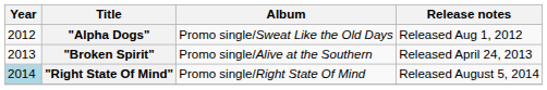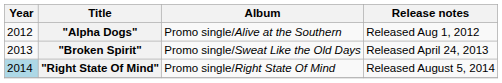 <table class="wikitable plainrowheaders" style="text-align:left;">
 <tr>
 <th scope="col" rowspan="1" style="width:2.5em;">Year</th>
 <th scope="col" rowspan="1">Title</th>
 <th scope="col" rowspan="1">Album</th>
 <th scope="col" rowspan="1">Release notes</th>
 </tr>
 <tr>
 <td rowspan="1">2012</td>
 <th scope="row">"Alpha Dogs"</th>
-<td>Promo single/<em>Sweat Like the Old Days</em></td>
+<td>Promo single/<em>Alive at the Southern</em></td>
 <td>Released Aug 1, 2012</td>
 </tr>
 <tr>
 <td rowspan="1">2013</td>
 <th scope="row">"Broken Spirit"</th>
-<td>Promo single/<em>Alive at the Southern</em></td>
+<td>Promo single/<em>Sweat Like the Old Days</em></td>
 <td>Released April 24, 2013</td>
 </tr>
 <tr>
 <td rowspan="1" style="background: lightblue;">2014</td>
 <th scope="row">"Right State Of Mind"</th>
 <td>Promo single/<em>Right State Of Mind</em></td>
 <td>Released August 5, 2014</td>
 </tr>
 <tr>
 </tr>
 </table>
